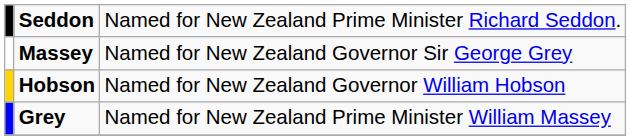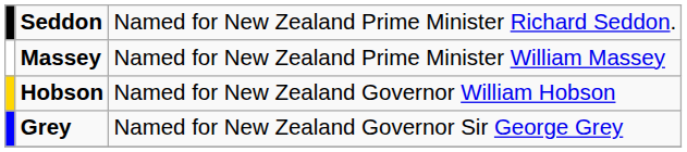 <table class=wikitable>
 <tr>
 <td style="background:Black;"></td>
 <td><strong>Seddon</strong></td>
 <td>Named for New Zealand Prime Minister <a href='#'>Richard Seddon</a>.</td>
 </tr>
 <tr>
 <td style="background:White;"></td>
 <td><strong>Massey</strong></td>
-<td>Named for New Zealand Governor Sir <a href='#'>George Grey</a></td>
+<td>Named for New Zealand Prime Minister <a href='#'>William Massey</a></td>
 </tr>
 <tr>
 <td style="background:Gold;"></td>
 <td><strong>Hobson</strong></td>
 <td>Named for New Zealand Governor <a href='#'>William Hobson</a></td>
 </tr>
 <tr>
 <td style="background:Blue;"></td>
 <td><strong>Grey</strong></td>
-<td>Named for New Zealand Prime Minister <a href='#'>William Massey</a></td>
+<td>Named for New Zealand Governor Sir <a href='#'>George Grey</a></td>
 </tr>
 <tr>
 </tr>
 </table>
